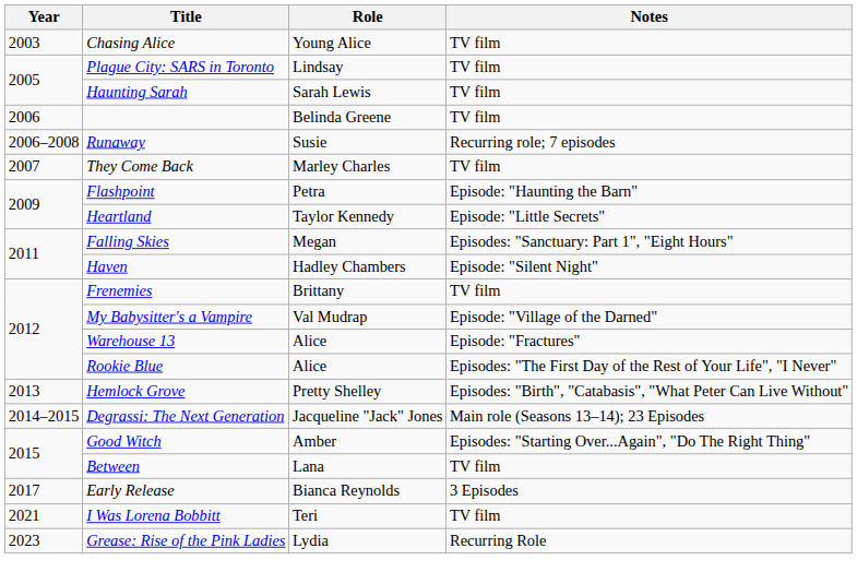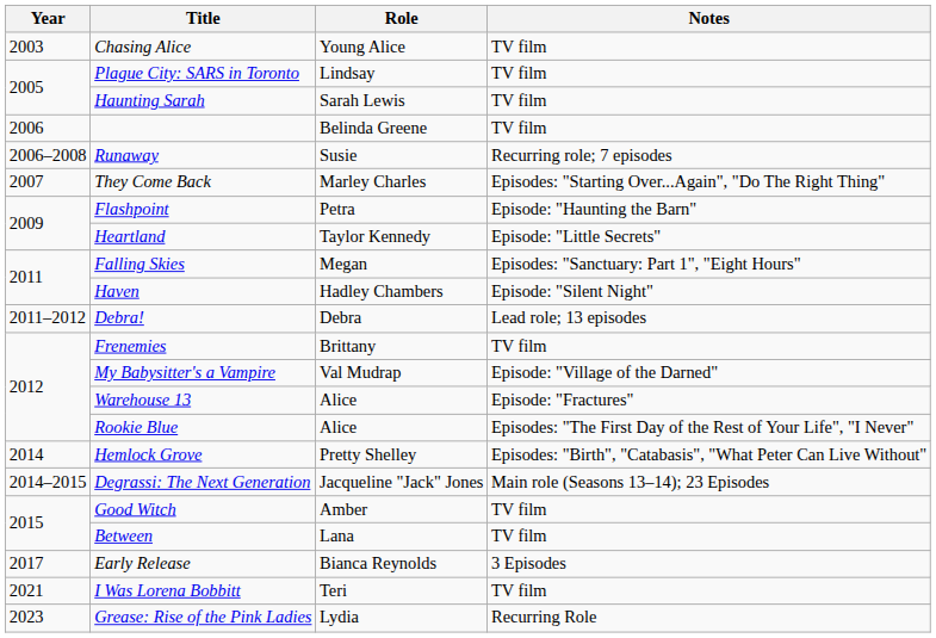 <table class="wikitable sortable">
 <tr>
 <th>Year</th>
 <th>Title</th>
 <th>Role</th>
 <th class="unsortable">Notes</th>
 </tr>
 <tr>
 <td>2003</td>
 <td><em>Chasing Alice</em></td>
 <td>Young Alice</td>
 <td>TV film</td>
 </tr>
 <tr>
 <td rowspan="2">2005</td>
 <td><em><a href='#'>Plague City: SARS in Toronto</a></em></td>
 <td>Lindsay</td>
 <td>TV film</td>
 </tr>
 <tr>
 <td><em><a href='#'>Haunting Sarah</a></em></td>
 <td>Sarah Lewis</td>
 <td>TV film</td>
 </tr>
 <tr>
 <td>2006</td>
 <td><em></em></td>
 <td>Belinda Greene</td>
 <td>TV film</td>
 </tr>
 <tr>
 <td>2006–2008</td>
 <td><em><a href='#'>Runaway</a></em></td>
 <td>Susie</td>
 <td>Recurring role; 7 episodes</td>
 </tr>
 <tr>
 <td>2007</td>
 <td><em>They Come Back</em></td>
 <td>Marley Charles</td>
-<td>TV film</td>
+<td>Episodes: "Starting Over...Again", "Do The Right Thing"</td>
 </tr>
 <tr>
 <td rowspan="2">2009</td>
 <td><em><a href='#'>Flashpoint</a></em></td>
 <td>Petra</td>
 <td>Episode: "Haunting the Barn"</td>
 </tr>
 <tr>
 <td><em><a href='#'>Heartland</a></em></td>
 <td>Taylor Kennedy</td>
 <td>Episode: "Little Secrets"</td>
 </tr>
 <tr>
 <td rowspan="2">2011</td>
 <td><em><a href='#'>Falling Skies</a></em></td>
 <td>Megan</td>
 <td>Episodes: "Sanctuary: Part 1", "Eight Hours"</td>
 </tr>
 <tr>
 <td><em><a href='#'>Haven</a></em></td>
 <td>Hadley Chambers</td>
 <td>Episode: "Silent Night"</td>
 </tr>
 <tr>
+<td>2011–2012</td>
+<td><em><a href='#'>Debra!</a></em></td>
+<td>Debra</td>
+<td>Lead role; 13 episodes</td>
+</tr>
+<tr>
 <td rowspan="4">2012</td>
 <td><em><a href='#'>Frenemies</a></em></td>
 <td>Brittany</td>
 <td>TV film</td>
 </tr>
 <tr>
 <td><em><a href='#'>My Babysitter's a Vampire</a></em></td>
 <td>Val Mudrap</td>
 <td>Episode: "Village of the Darned"</td>
 </tr>
 <tr>
 <td><em><a href='#'>Warehouse 13</a></em></td>
 <td>Alice</td>
 <td>Episode: "Fractures"</td>
 </tr>
 <tr>
 <td><em><a href='#'>Rookie Blue</a></em></td>
 <td>Alice</td>
 <td>Episodes: "The First Day of the Rest of Your Life", "I Never"</td>
 </tr>
 <tr>
-<td>2013</td>
+<td>2014</td>
 <td><em><a href='#'>Hemlock Grove</a></em></td>
 <td>Pretty Shelley</td>
 <td>Episodes: "Birth", "Catabasis", "What Peter Can Live Without"</td>
 </tr>
 <tr>
 <td>2014–2015</td>
 <td><em><a href='#'>Degrassi: The Next Generation</a></em></td>
 <td>Jacqueline "Jack" Jones</td>
 <td>Main role (Seasons 13–14); 23 Episodes</td>
 </tr>
 <tr>
 <td rowspan="2">2015</td>
 <td><em><a href='#'>Good Witch</a></em></td>
 <td>Amber</td>
-<td>Episodes: "Starting Over...Again", "Do The Right Thing"</td>
+<td>TV film</td>
 </tr>
 <tr>
 <td><em><a href='#'>Between</a></em></td>
 <td>Lana</td>
 <td>TV film</td>
 </tr>
 <tr>
 <td>2017</td>
 <td><em>Early Release</em></td>
 <td>Bianca Reynolds</td>
 <td>3 Episodes</td>
 </tr>
 <tr>
 <td>2021</td>
 <td><em><a href='#'>I Was Lorena Bobbitt</a></em></td>
 <td>Teri</td>
 <td>TV film</td>
 </tr>
 <tr>
 <td>2023</td>
 <td><em><a href='#'>Grease: Rise of the Pink Ladies</a></em></td>
 <td>Lydia</td>
 <td>Recurring Role</td>
 </tr>
 </table>
